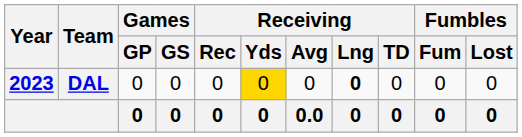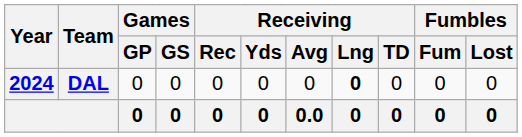 <table class="wikitable" style="text-align:center;">
 <tr>
 <th rowspan="2">Year</th>
 <th rowspan="2">Team</th>
 <th colspan="2">Games</th>
 <th colspan="5">Receiving</th>
 <th colspan="2">Fumbles</th>
 </tr>
 <tr>
 <th>GP</th>
 <th>GS</th>
 <th>Rec</th>
 <th>Yds</th>
 <th>Avg</th>
 <th>Lng</th>
 <th>TD</th>
 <th>Fum</th>
 <th>Lost</th>
 </tr>
 <tr>
-<th><a href='#'>2023</a></th>
+<th><a href='#'>2024</a></th>
 <th><a href='#'>DAL</a></th>
 <td>0</td>
 <td>0</td>
 <td>0</td>
-<td style="background: gold;">0</td>
+<td>0</td>
 <td>0</td>
 <td><strong>0</strong></td>
 <td>0</td>
 <td>0</td>
 <td>0</td>
 </tr>
 <tr>
 <th colspan="2"></th>
 <th>0</th>
 <th>0</th>
 <th>0</th>
 <th>0</th>
 <th>0.0</th>
 <th>0</th>
 <th>0</th>
 <th>0</th>
 <th>0</th>
 </tr>
 </table>
